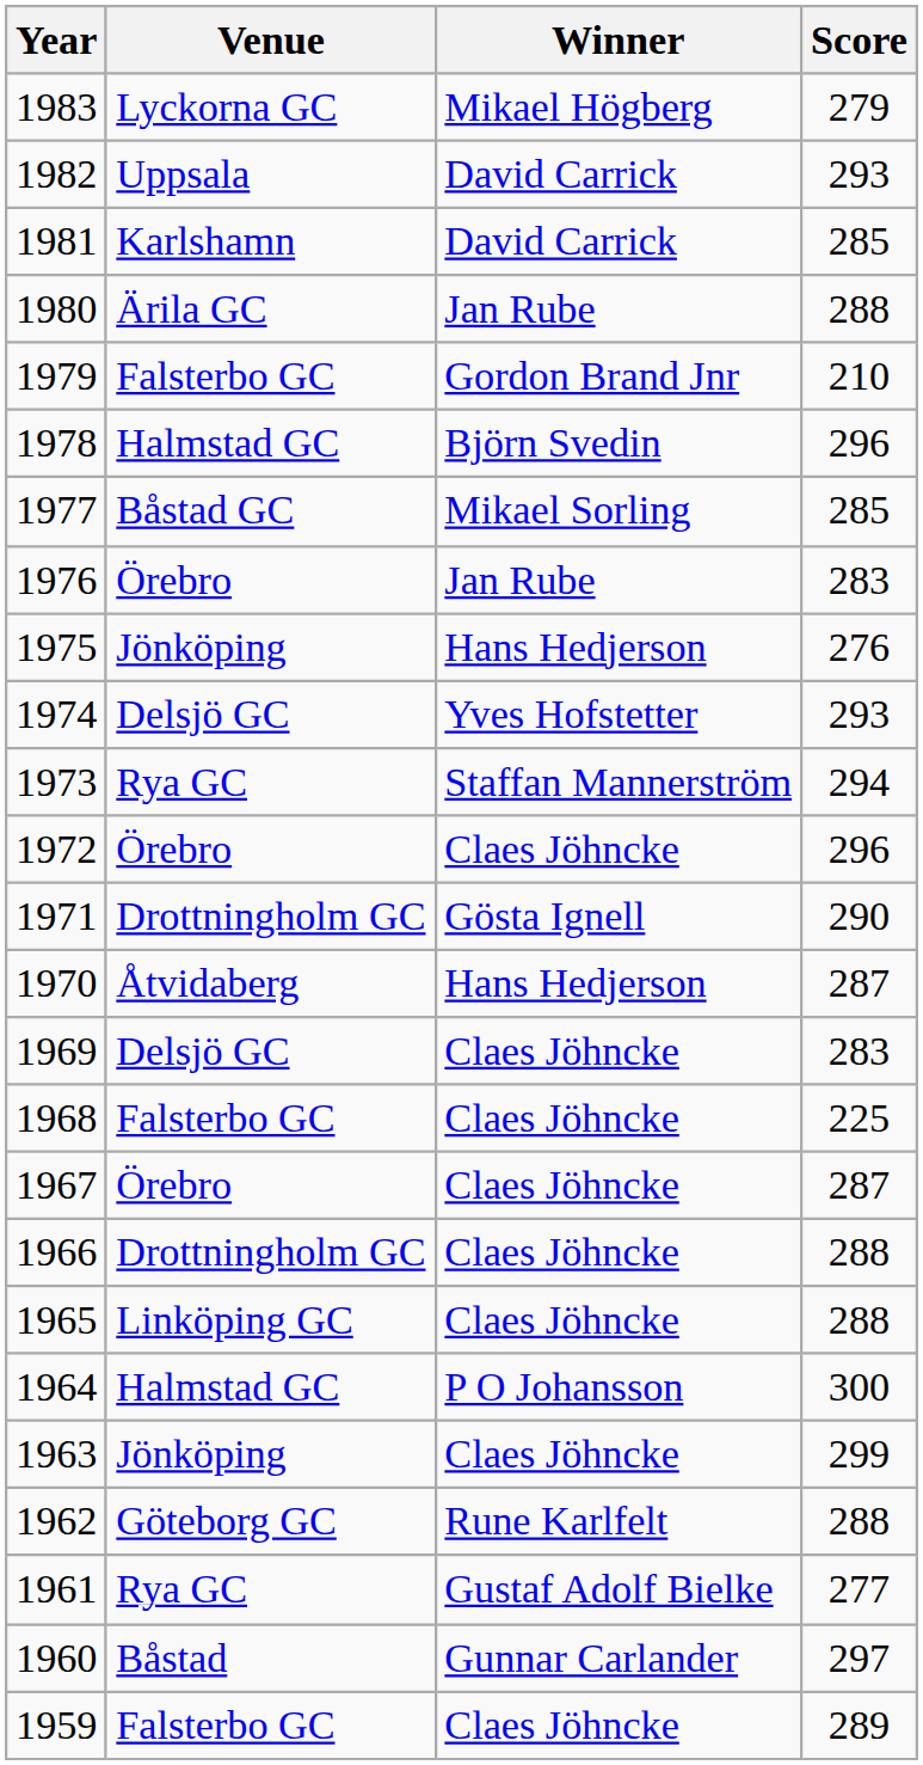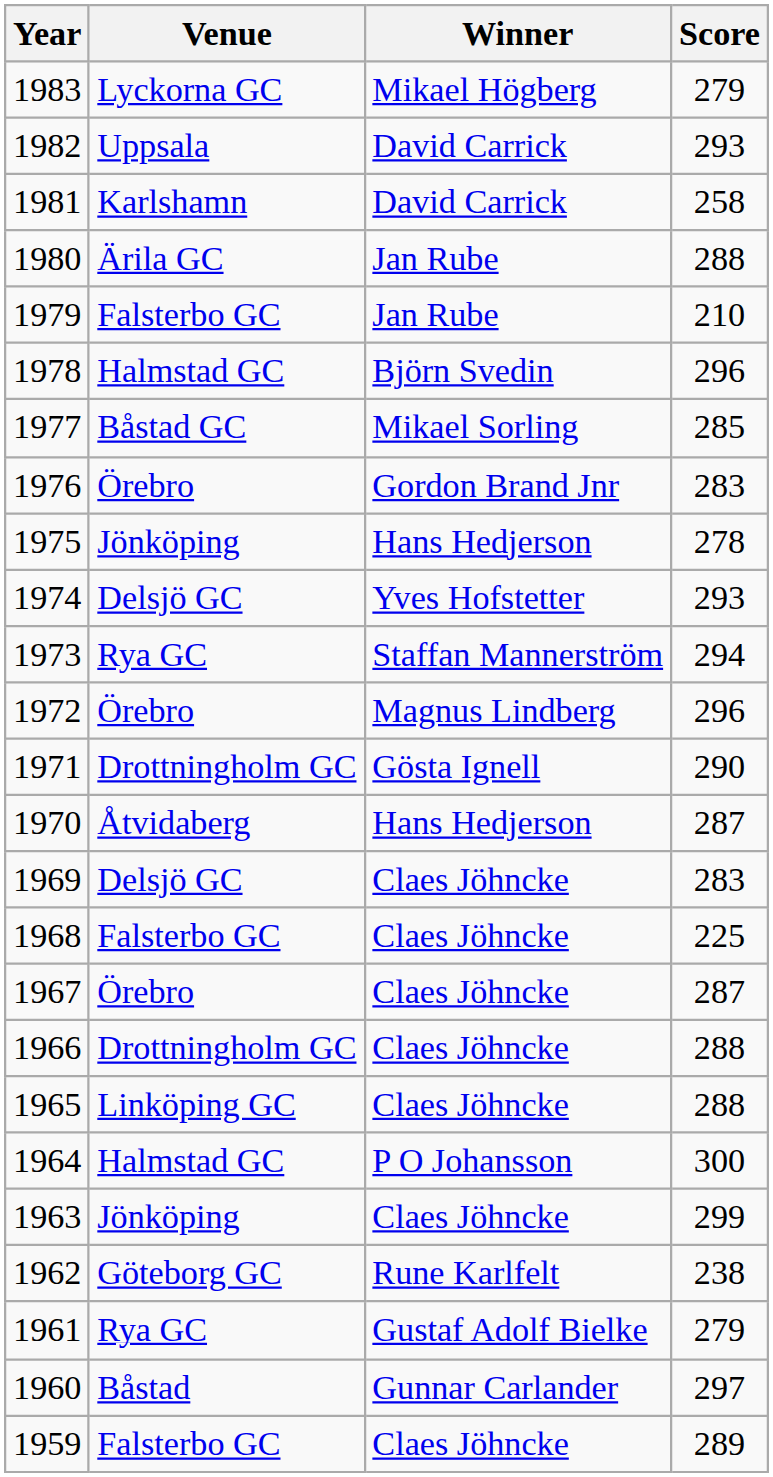 <table class="wikitable" style="font-size:95%">
 <tr>
 <th>Year</th>
 <th>Venue</th>
 <th>Winner</th>
 <th>Score</th>
 </tr>
 <tr>
 <td>1983</td>
 <td><a href='#'>Lyckorna GC</a></td>
 <td> <a href='#'>Mikael Högberg</a></td>
 <td align=center>279</td>
 </tr>
 <tr>
 <td>1982</td>
 <td><a href='#'>Uppsala</a></td>
 <td> <a href='#'>David Carrick</a></td>
 <td align=center>293</td>
 </tr>
 <tr>
 <td>1981</td>
 <td><a href='#'>Karlshamn</a></td>
 <td> <a href='#'>David Carrick</a></td>
-<td align=center>285</td>
+<td align=center>258</td>
 </tr>
 <tr>
 <td>1980</td>
 <td><a href='#'>Ärila GC</a></td>
 <td> <a href='#'>Jan Rube</a></td>
 <td align=center>288</td>
 </tr>
 <tr>
 <td>1979</td>
 <td><a href='#'>Falsterbo GC</a></td>
-<td> <a href='#'>Gordon Brand Jnr</a></td>
+<td> <a href='#'>Jan Rube</a></td>
 <td align=center>210</td>
 </tr>
 <tr>
 <td>1978</td>
 <td><a href='#'>Halmstad GC</a></td>
 <td> <a href='#'>Björn Svedin</a></td>
 <td align=center>296</td>
 </tr>
 <tr>
 <td>1977</td>
 <td><a href='#'>Båstad GC</a></td>
 <td> <a href='#'>Mikael Sorling</a></td>
 <td align=center>285</td>
 </tr>
 <tr>
 <td>1976</td>
 <td><a href='#'>Örebro</a></td>
-<td> <a href='#'>Jan Rube</a></td>
+<td> <a href='#'>Gordon Brand Jnr</a></td>
 <td align=center>283</td>
 </tr>
 <tr>
 <td>1975</td>
 <td><a href='#'>Jönköping</a></td>
 <td> <a href='#'>Hans Hedjerson</a></td>
-<td align=center>276</td>
+<td align=center>278</td>
 </tr>
 <tr>
 <td>1974</td>
 <td><a href='#'>Delsjö GC</a></td>
 <td> <a href='#'>Yves Hofstetter</a></td>
 <td align=center>293</td>
 </tr>
 <tr>
 <td>1973</td>
 <td><a href='#'>Rya GC</a></td>
 <td> <a href='#'>Staffan Mannerström</a></td>
 <td align=center>294</td>
 </tr>
 <tr>
 <td>1972</td>
 <td><a href='#'>Örebro</a></td>
-<td> <a href='#'>Claes Jöhncke</a></td>
+<td> <a href='#'>Magnus Lindberg</a></td>
 <td align=center>296</td>
 </tr>
 <tr>
 <td>1971</td>
 <td><a href='#'>Drottningholm GC</a></td>
 <td> <a href='#'>Gösta Ignell</a></td>
 <td align=center>290</td>
 </tr>
 <tr>
 <td>1970</td>
 <td><a href='#'>Åtvidaberg</a></td>
 <td> <a href='#'>Hans Hedjerson</a></td>
 <td align=center>287</td>
 </tr>
 <tr>
 <td>1969</td>
 <td><a href='#'>Delsjö GC</a></td>
 <td> <a href='#'>Claes Jöhncke</a></td>
 <td align=center>283</td>
 </tr>
 <tr>
 <td>1968</td>
 <td><a href='#'>Falsterbo GC</a></td>
 <td> <a href='#'>Claes Jöhncke</a></td>
 <td align=center>225</td>
 </tr>
 <tr>
 <td>1967</td>
 <td><a href='#'>Örebro</a></td>
 <td> <a href='#'>Claes Jöhncke</a></td>
 <td align=center>287</td>
 </tr>
 <tr>
 <td>1966</td>
 <td><a href='#'>Drottningholm GC</a></td>
 <td> <a href='#'>Claes Jöhncke</a></td>
 <td align=center>288</td>
 </tr>
 <tr>
 <td>1965</td>
 <td><a href='#'>Linköping GC</a></td>
 <td> <a href='#'>Claes Jöhncke</a></td>
 <td align=center>288</td>
 </tr>
 <tr>
 <td>1964</td>
 <td><a href='#'>Halmstad GC</a></td>
 <td> <a href='#'>P O Johansson</a></td>
 <td align=center>300</td>
 </tr>
 <tr>
 <td>1963</td>
 <td><a href='#'>Jönköping</a></td>
 <td> <a href='#'>Claes Jöhncke</a></td>
 <td align=center>299</td>
 </tr>
 <tr>
 <td>1962</td>
 <td><a href='#'>Göteborg GC</a></td>
 <td> <a href='#'>Rune Karlfelt</a></td>
-<td align=center>288</td>
+<td align=center>238</td>
 </tr>
 <tr>
 <td>1961</td>
 <td><a href='#'>Rya GC</a></td>
 <td> <a href='#'>Gustaf Adolf Bielke</a></td>
-<td align=center>277</td>
+<td align=center>279</td>
 </tr>
 <tr>
 <td>1960</td>
 <td><a href='#'>Båstad</a></td>
 <td> <a href='#'>Gunnar Carlander</a></td>
 <td align=center>297</td>
 </tr>
 <tr>
 <td>1959</td>
 <td><a href='#'>Falsterbo GC</a></td>
 <td> <a href='#'>Claes Jöhncke</a></td>
 <td align=center>289</td>
 </tr>
 </table>
